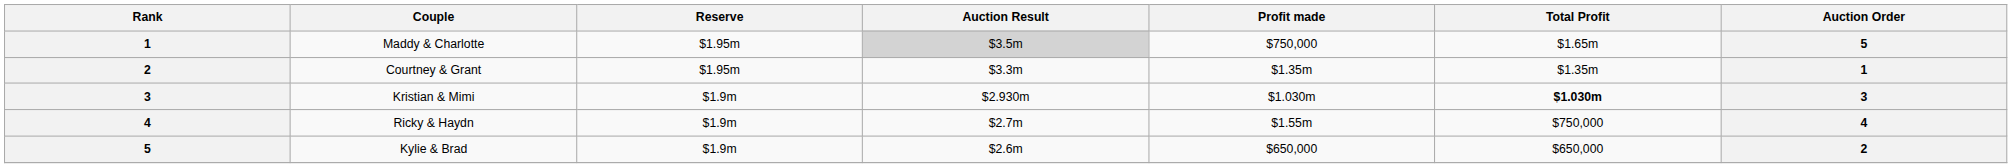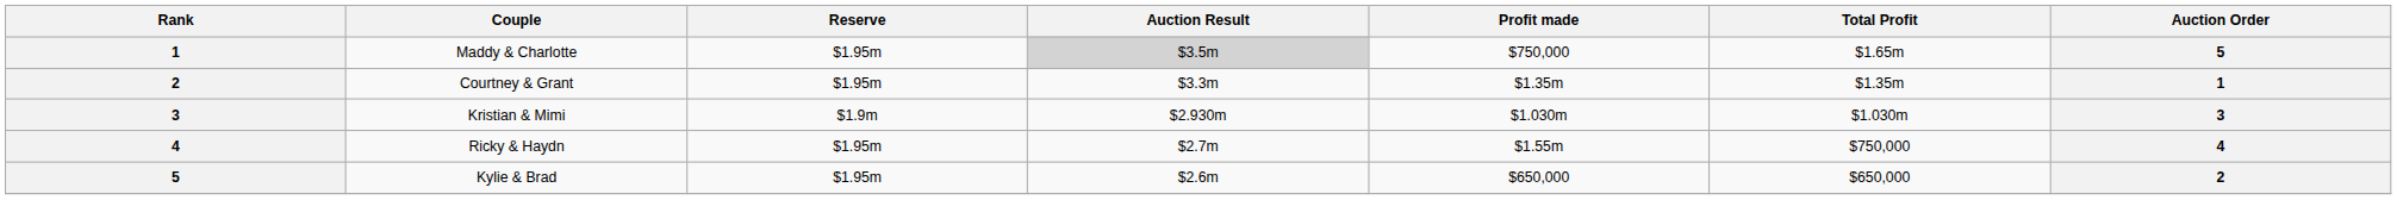 <table class="wikitable sortable" style="text-align: center; font-size: 9pt; line-height:20px; width:99%">
 <tr>
 <th style="width:130px;">Rank</th>
 <th style="width:130px;">Couple</th>
 <th style="width:130px;">Reserve</th>
 <th style="width:130px;">Auction Result</th>
 <th style="width:130px;">Profit made</th>
 <th style="width:130px;">Total Profit</th>
 <th style="width:130px;">Auction Order</th>
 </tr>
 <tr style="text-align:center">
 <th>1</th>
 <td style="text-align:center">Maddy & Charlotte</td>
 <td style="text-align:center">$1.95m</td>
 <td style="background: lightgrey; text-align:center">$3.5m</td>
 <td style="text-align:center">$750,000</td>
 <td>$1.65m</td>
 <th style="text-align:center">5</th>
 </tr>
 <tr>
 <th>2</th>
 <td style="text-align:center">Courtney & Grant</td>
 <td style="text-align:center">$1.95m</td>
 <td style="text-align:center">$3.3m</td>
 <td style="text-align:center">$1.35m</td>
 <td>$1.35m</td>
 <th style="text-align:center">1</th>
 </tr>
 <tr>
 <th>3</th>
 <td style="text-align:center">Kristian & Mimi</td>
 <td style="text-align:center">$1.9m</td>
 <td style="text-align:center">$2.930m</td>
 <td style="text-align:center">$1.030m</td>
-<td><strong>$1.030m</strong></td>
+<td>$1.030m</td>
 <th style="text-align:center">3</th>
 </tr>
 <tr>
 <th>4</th>
 <td style="text-align:center">Ricky & Haydn</td>
-<td style="text-align:center">$1.9m</td>
+<td style="text-align:center">$1.95m</td>
 <td style="text-align:center">$2.7m</td>
 <td style="text-align:center">$1.55m</td>
 <td>$750,000</td>
 <th style="text-align:center">4</th>
 </tr>
 <tr>
 <th>5</th>
 <td style="text-align:center">Kylie & Brad</td>
-<td style="text-align:center">$1.9m</td>
+<td style="text-align:center">$1.95m</td>
 <td style="text-align:center">$2.6m</td>
 <td style="text-align:center">$650,000</td>
 <td>$650,000</td>
 <th style="text-align:center">2</th>
 </tr>
 <tr>
 </tr>
 </table>
